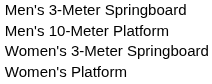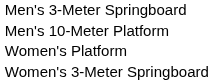 <table>
 <tr>
 <td>Men's 3-Meter Springboard</td>
 <td></td>
 <td></td>
 <td></td>
 </tr>
 <tr>
 <td>Men's 10-Meter Platform</td>
 <td></td>
 <td></td>
 <td></td>
 </tr>
 <tr>
+<td>Women's Platform</td>
+<td></td>
+<td></td>
+<td></td>
+</tr>
+<tr>
 <td>Women's 3-Meter Springboard</td>
 <td></td>
 <td></td>
 <td></td>
 </tr>
-<tr>
-<td>Women's Platform</td>
-<td></td>
-<td></td>
-<td></td>
-</tr>
 </table>
